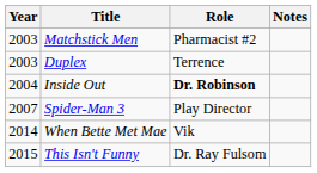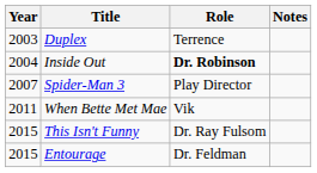 <table class="wikitable sortable">
 <tr>
 <th>Year</th>
 <th>Title</th>
 <th>Role</th>
 <th>Notes</th>
-</tr>
-<tr>
-<td>2003</td>
-<td><em><a href='#'>Matchstick Men</a></em></td>
-<td>Pharmacist #2</td>
-<td></td>
 </tr>
 <tr>
 <td>2003</td>
 <td><a href='#'><em>Duplex</em></a></td>
 <td>Terrence</td>
 <td></td>
 </tr>
 <tr>
 <td>2004</td>
 <td><em>Inside Out</em></td>
 <td><strong>Dr. Robinson</strong></td>
 <td></td>
 </tr>
 <tr>
 <td>2007</td>
 <td><em><a href='#'>Spider-Man 3</a></em></td>
 <td>Play Director</td>
 <td></td>
 </tr>
 <tr>
-<td>2014</td>
+<td>2011</td>
 <td><em>When Bette Met Mae</em></td>
 <td>Vik</td>
 <td></td>
 </tr>
 <tr>
 <td>2015</td>
 <td><em><a href='#'>This Isn't Funny</a></em></td>
 <td>Dr. Ray Fulsom</td>
 <td></td>
 </tr>
+<tr>
+<td>2015</td>
+<td><a href='#'><em>Entourage</em></a></td>
+<td>Dr. Feldman</td>
+<td></td>
+</tr>
 </table>
